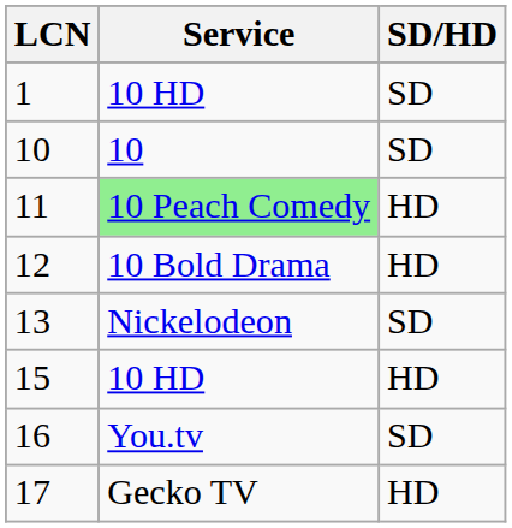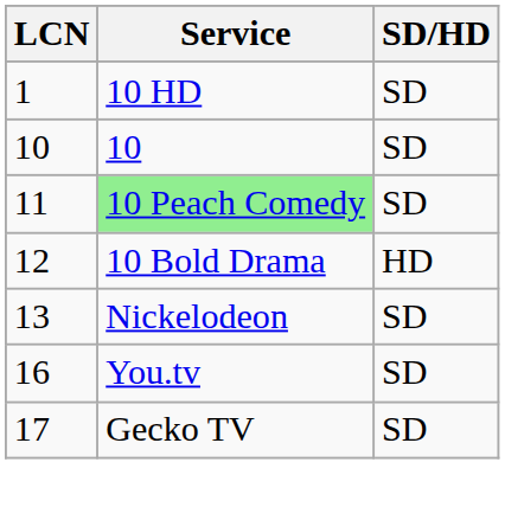 <table class="wikitable" border="1">
 <tr>
 <th>LCN</th>
 <th>Service</th>
 <th>SD/HD</th>
 </tr>
 <tr>
 <td>1</td>
 <td><a href='#'>10 HD</a></td>
 <td>SD</td>
 </tr>
 <tr>
 <td>10</td>
 <td><a href='#'>10</a></td>
 <td>SD</td>
 </tr>
 <tr>
 <td>11</td>
 <td style="background: lightgreen;"><a href='#'>10 Peach Comedy</a></td>
-<td>HD</td>
+<td>SD</td>
 </tr>
 <tr>
 <td>12</td>
 <td><a href='#'>10 Bold Drama</a></td>
 <td>HD</td>
 </tr>
 <tr>
 <td>13</td>
 <td><a href='#'>Nickelodeon</a></td>
 <td>SD</td>
 </tr>
 <tr>
-<td>15</td>
-<td><a href='#'>10 HD</a></td>
-<td>HD</td>
-</tr>
-<tr>
 <td>16</td>
 <td><a href='#'>You.tv</a></td>
 <td>SD</td>
 </tr>
 <tr>
 <td>17</td>
 <td>Gecko TV</td>
-<td>HD</td>
+<td>SD</td>
 </tr>
 </table>
